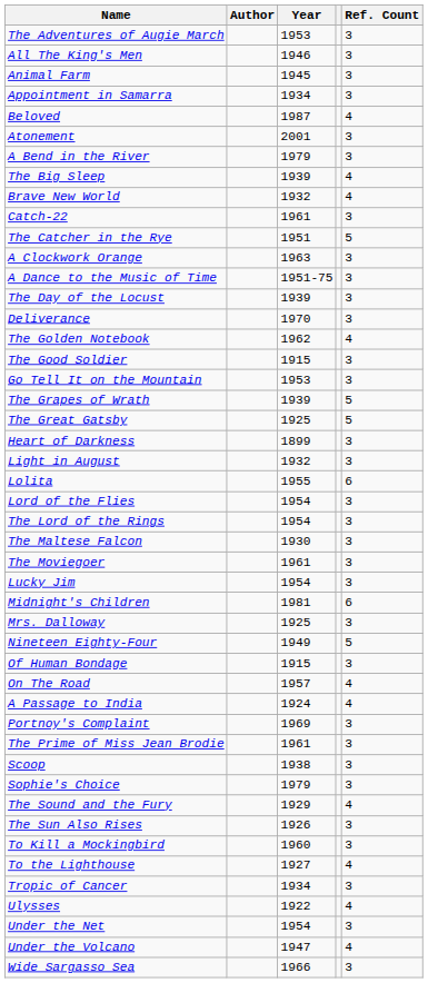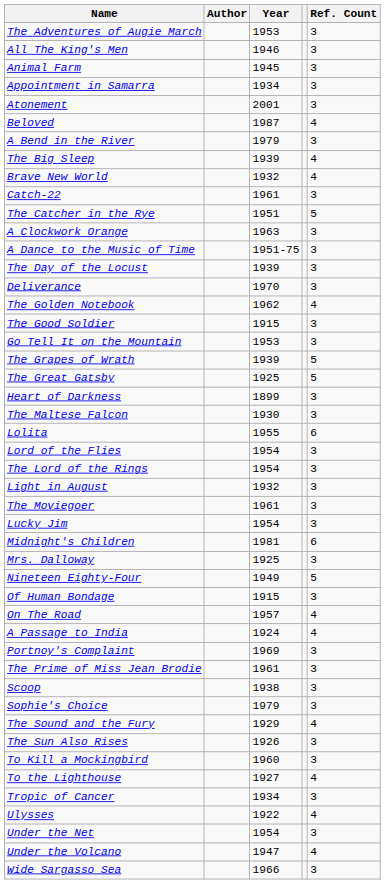 <table class="wikitable sortable">
 <tr>
 <th>Name</th>
 <th>Author</th>
 <th>Year</th>
 <th class="unsortable"></th>
 <th>Ref. Count</th>
 </tr>
 <tr>
 <td data-sort-value="Adventures of Augie March"><em><a href='#'>The Adventures of Augie March</a></em></td>
 <td></td>
 <td>1953</td>
 <td></td>
 <td>3</td>
 </tr>
 <tr>
 <td><em><a href='#'>All The King's Men</a></em></td>
 <td></td>
 <td>1946</td>
 <td></td>
 <td>3</td>
 </tr>
 <tr>
 <td><em><a href='#'>Animal Farm</a></em></td>
 <td></td>
 <td>1945</td>
 <td></td>
 <td>3</td>
 </tr>
 <tr>
 <td><em><a href='#'>Appointment in Samarra</a></em></td>
 <td></td>
 <td>1934</td>
 <td></td>
 <td>3</td>
 </tr>
 <tr>
+<td><em><a href='#'>Atonement</a></em></td>
+<td></td>
+<td>2001</td>
+<td></td>
+<td>3</td>
+</tr>
+<tr>
 <td><em><a href='#'>Beloved</a></em></td>
 <td></td>
 <td>1987</td>
 <td></td>
 <td>4</td>
-</tr>
-<tr>
-<td><em><a href='#'>Atonement</a></em></td>
-<td></td>
-<td>2001</td>
-<td></td>
-<td>3</td>
 </tr>
 <tr>
 <td><em><a href='#'>A Bend in the River</a></em></td>
 <td></td>
 <td>1979</td>
 <td></td>
 <td>3</td>
 </tr>
 <tr>
 <td data-sort-value="Big Sleep"><em><a href='#'>The Big Sleep</a></em></td>
 <td></td>
 <td>1939</td>
 <td></td>
 <td>4</td>
 </tr>
 <tr>
 <td><em><a href='#'>Brave New World</a></em></td>
 <td></td>
 <td>1932</td>
 <td></td>
 <td>4</td>
 </tr>
 <tr>
 <td><em><a href='#'>Catch-22</a></em></td>
 <td></td>
 <td>1961</td>
 <td></td>
 <td>3</td>
 </tr>
 <tr>
 <td data-sort-value="Catcher in the Rye"><em><a href='#'>The Catcher in the Rye</a></em></td>
 <td></td>
 <td>1951</td>
 <td></td>
 <td>5</td>
 </tr>
 <tr>
 <td data-sort-value="Clockwork Orange"><em><a href='#'>A Clockwork Orange</a></em></td>
 <td></td>
 <td>1963</td>
 <td></td>
 <td>3</td>
 </tr>
 <tr>
 <td data-sort-value="Dance to the Music of Time"><em><a href='#'>A Dance to the Music of Time</a></em></td>
 <td></td>
 <td>1951-75</td>
 <td></td>
 <td>3</td>
 </tr>
 <tr>
 <td data-sort-value="Day of the Locust"><em><a href='#'>The Day of the Locust</a></em></td>
 <td></td>
 <td>1939</td>
 <td></td>
 <td>3</td>
 </tr>
 <tr>
 <td><em><a href='#'>Deliverance</a></em></td>
 <td></td>
 <td>1970</td>
 <td></td>
 <td>3</td>
 </tr>
 <tr>
 <td data-sort-value="Golden Notebook"><em><a href='#'>The Golden Notebook</a></em></td>
 <td></td>
 <td>1962</td>
 <td></td>
 <td>4</td>
 </tr>
 <tr>
 <td><em><a href='#'>The Good Soldier</a></em></td>
 <td></td>
 <td>1915</td>
 <td></td>
 <td>3</td>
 </tr>
 <tr>
 <td><em><a href='#'>Go Tell It on the Mountain</a></em></td>
 <td></td>
 <td>1953</td>
 <td></td>
 <td>3</td>
 </tr>
 <tr>
 <td data-sort-value="Grapes of Wrath"><em><a href='#'>The Grapes of Wrath</a></em></td>
 <td></td>
 <td>1939</td>
 <td></td>
 <td>5</td>
 </tr>
 <tr>
 <td data-sort-value="Great Gatsby"><em><a href='#'>The Great Gatsby</a></em></td>
 <td></td>
 <td>1925</td>
 <td></td>
 <td>5</td>
 </tr>
 <tr>
 <td><em><a href='#'>Heart of Darkness</a></em></td>
 <td></td>
 <td>1899</td>
 <td></td>
 <td>3</td>
 </tr>
 <tr>
-<td><em><a href='#'>Light in August</a></em></td>
+<td><a href='#'><em>The Maltese Falcon</em></a></td>
 <td></td>
-<td>1932</td>
+<td>1930</td>
 <td></td>
 <td>3</td>
 </tr>
 <tr>
 <td><em><a href='#'>Lolita</a></em></td>
 <td></td>
 <td>1955</td>
 <td></td>
 <td>6</td>
 </tr>
 <tr>
 <td><em><a href='#'>Lord of the Flies</a></em></td>
 <td></td>
 <td>1954</td>
 <td></td>
 <td>3</td>
 </tr>
 <tr>
 <td data-sort-value="Lord of the Rings"><em><a href='#'>The Lord of the Rings</a></em></td>
 <td></td>
 <td>1954</td>
 <td></td>
 <td>3</td>
 </tr>
 <tr>
-<td><a href='#'><em>The Maltese Falcon</em></a></td>
+<td><em><a href='#'>Light in August</a></em></td>
 <td></td>
-<td>1930</td>
+<td>1932</td>
 <td></td>
 <td>3</td>
 </tr>
 <tr>
 <td data-sort-value="Moviegoer"><em><a href='#'>The Moviegoer</a></em></td>
 <td></td>
 <td>1961</td>
 <td></td>
 <td>3</td>
 </tr>
 <tr>
 <td><em><a href='#'>Lucky Jim</a></em></td>
 <td></td>
 <td>1954</td>
 <td></td>
 <td>3</td>
 </tr>
 <tr>
 <td><em><a href='#'>Midnight's Children</a></em></td>
 <td></td>
 <td>1981</td>
 <td></td>
 <td>6</td>
 </tr>
 <tr>
 <td><em><a href='#'>Mrs. Dalloway</a></em></td>
 <td></td>
 <td>1925</td>
 <td></td>
 <td>3</td>
 </tr>
 <tr>
 <td><em><a href='#'>Nineteen Eighty-Four</a></em></td>
 <td></td>
 <td>1949</td>
 <td></td>
 <td>5</td>
 </tr>
 <tr>
 <td><em><a href='#'>Of Human Bondage</a></em></td>
 <td></td>
 <td>1915</td>
 <td></td>
 <td>3</td>
 </tr>
 <tr>
 <td><em><a href='#'>On The Road</a></em></td>
 <td></td>
 <td>1957</td>
 <td></td>
 <td>4</td>
 </tr>
 <tr>
 <td data-sort-value="Passage to India"><em><a href='#'>A Passage to India</a></em></td>
 <td></td>
 <td>1924</td>
 <td></td>
 <td>4</td>
 </tr>
 <tr>
 <td><em><a href='#'>Portnoy's Complaint</a></em></td>
 <td></td>
 <td>1969</td>
 <td></td>
 <td>3</td>
 </tr>
 <tr>
 <td data-sort-value="Prime of Miss Jean Brodie"><em><a href='#'>The Prime of Miss Jean Brodie</a></em></td>
 <td></td>
 <td>1961</td>
 <td></td>
 <td>3</td>
 </tr>
 <tr>
 <td><em><a href='#'>Scoop</a></em></td>
 <td></td>
 <td>1938</td>
 <td></td>
 <td>3</td>
 </tr>
 <tr>
 <td><a href='#'><em>Sophie's Choice</em></a></td>
 <td></td>
 <td>1979</td>
 <td></td>
 <td>3</td>
 </tr>
 <tr>
 <td data-sort-value="Sound and the Fury"><em><a href='#'>The Sound and the Fury</a></em></td>
 <td></td>
 <td>1929</td>
 <td></td>
 <td>4</td>
 </tr>
 <tr>
 <td data-sort-value="Sun Also Rises"><em><a href='#'>The Sun Also Rises</a></em></td>
 <td></td>
 <td>1926</td>
 <td></td>
 <td>3</td>
 </tr>
 <tr>
 <td><em><a href='#'>To Kill a Mockingbird</a></em></td>
 <td></td>
 <td>1960</td>
 <td></td>
 <td>3</td>
 </tr>
 <tr>
 <td><em><a href='#'>To the Lighthouse</a></em></td>
 <td></td>
 <td>1927</td>
 <td></td>
 <td>4</td>
 </tr>
 <tr>
 <td><a href='#'><em>Tropic of Cancer</em></a></td>
 <td></td>
 <td>1934</td>
 <td></td>
 <td>3</td>
 </tr>
 <tr>
 <td><em><a href='#'>Ulysses</a></em></td>
 <td></td>
 <td>1922</td>
 <td></td>
 <td>4</td>
 </tr>
 <tr>
 <td><em><a href='#'>Under the Net</a></em></td>
 <td></td>
 <td>1954</td>
 <td></td>
 <td>3</td>
 </tr>
 <tr>
 <td><em><a href='#'>Under the Volcano</a></em></td>
 <td></td>
 <td>1947</td>
 <td></td>
 <td>4</td>
 </tr>
 <tr>
 <td><em><a href='#'>Wide Sargasso Sea</a></em></td>
 <td></td>
 <td>1966</td>
 <td></td>
 <td>3</td>
 </tr>
 </table>
